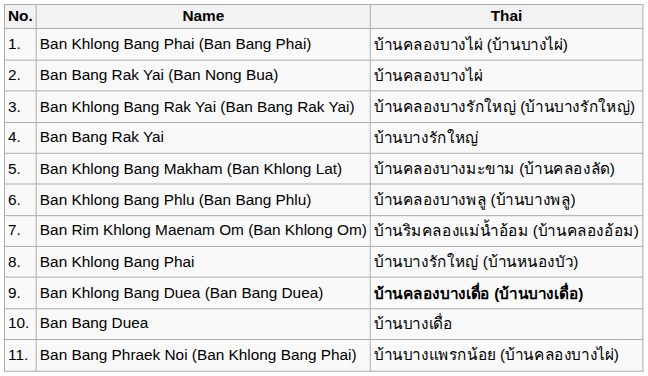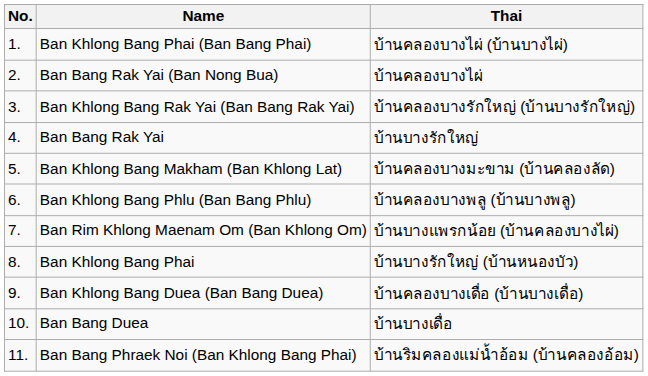 <table class="wikitable sortable">
 <tr>
 <th>No.</th>
 <th>Name</th>
 <th>Thai</th>
 </tr>
 <tr>
 <td>1.</td>
 <td>Ban Khlong Bang Phai (Ban Bang Phai)</td>
 <td>บ้านคลองบางไผ่ (บ้านบางไผ่)</td>
 </tr>
 <tr>
 <td>2.</td>
 <td>Ban Bang Rak Yai (Ban Nong Bua)</td>
 <td>บ้านคลองบางไผ่</td>
 </tr>
 <tr>
 <td>3.</td>
 <td>Ban Khlong Bang Rak Yai (Ban Bang Rak Yai)</td>
 <td>บ้านคลองบางรักใหญ่ (บ้านบางรักใหญ่)</td>
 </tr>
 <tr>
 <td>4.</td>
 <td>Ban Bang Rak Yai</td>
 <td>บ้านบางรักใหญ่</td>
 </tr>
 <tr>
 <td>5.</td>
 <td>Ban Khlong Bang Makham (Ban Khlong Lat)</td>
 <td>บ้านคลองบางมะขาม (บ้านคลองลัด)</td>
 </tr>
 <tr>
 <td>6.</td>
 <td>Ban Khlong Bang Phlu (Ban Bang Phlu)</td>
 <td>บ้านคลองบางพลู (บ้านบางพลู)</td>
 </tr>
 <tr>
 <td>7.</td>
 <td>Ban Rim Khlong Maenam Om (Ban Khlong Om)</td>
-<td>บ้านริมคลองแม่น้ำอ้อม (บ้านคลองอ้อม)</td>
+<td>บ้านบางแพรกน้อย (บ้านคลองบางไผ่)</td>
 </tr>
 <tr>
 <td>8.</td>
 <td>Ban Khlong Bang Phai</td>
 <td>บ้านบางรักใหญ่ (บ้านหนองบัว)</td>
 </tr>
 <tr>
 <td>9.</td>
 <td>Ban Khlong Bang Duea (Ban Bang Duea)</td>
-<td><strong>บ้านคลองบางเดื่อ (บ้านบางเดื่อ)</strong></td>
+<td>บ้านคลองบางเดื่อ (บ้านบางเดื่อ)</td>
 </tr>
 <tr>
 <td>10.</td>
 <td>Ban Bang Duea</td>
 <td>บ้านบางเดื่อ</td>
 </tr>
 <tr>
 <td>11.</td>
 <td>Ban Bang Phraek Noi (Ban Khlong Bang Phai)</td>
-<td>บ้านบางแพรกน้อย (บ้านคลองบางไผ่)</td>
+<td>บ้านริมคลองแม่น้ำอ้อม (บ้านคลองอ้อม)</td>
 </tr>
 </table>
